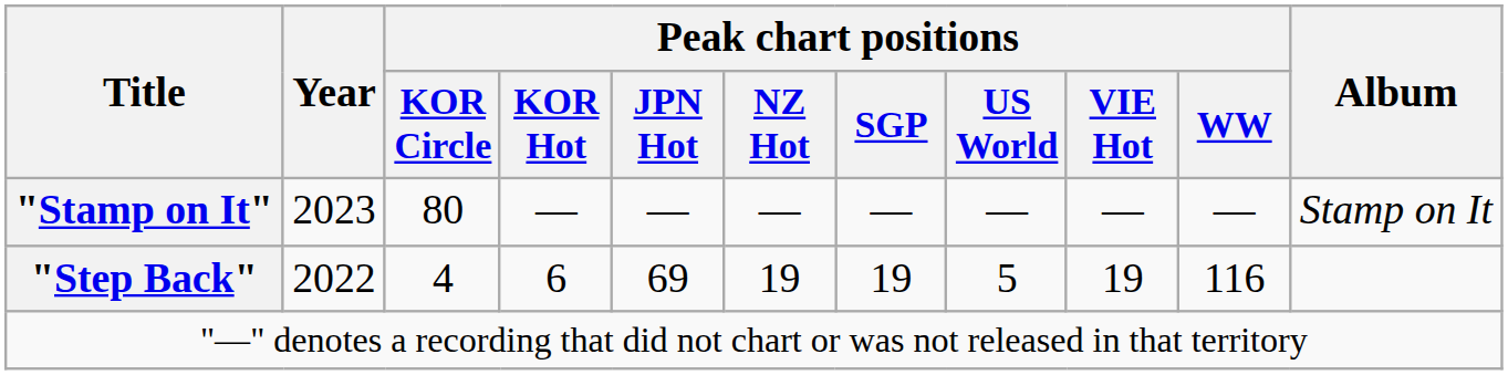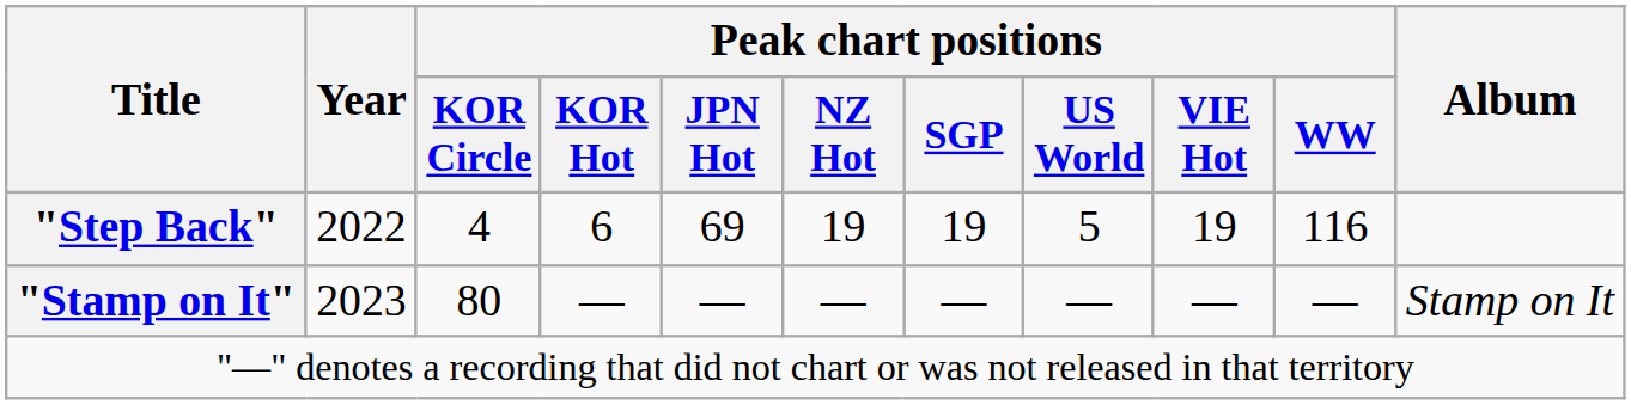 <table class="wikitable plainrowheaders" style="text-align:center">
 <tr>
 <th scope="col" rowspan="2">Title</th>
 <th scope="col" rowspan="2">Year</th>
 <th scope="col" colspan="8">Peak chart positions</th>
 <th scope="col" rowspan="2">Album</th>
 </tr>
 <tr>
 <th scope="col" style="font-size:90%; width:2.5em"><a href='#'>KOR<br>Circle</a><br></th>
 <th scope="col" style="font-size:90%; width:2.5em"><a href='#'>KOR<br>Hot</a><br></th>
 <th scope="col" style="font-size:90%; width:2.5em"><a href='#'>JPN<br>Hot</a><br></th>
 <th scope="col" style="font-size:90%; width:2.5em"><a href='#'>NZ<br>Hot</a><br></th>
 <th scope="col" style="font-size:90%; width:2.5em"><a href='#'>SGP</a><br></th>
 <th scope="col" style="font-size:90%; width:2.5em"><a href='#'>US<br>World</a><br></th>
 <th scope="col" style="font-size:90%; width:2.5em"><a href='#'>VIE<br>Hot</a><br></th>
 <th scope="col" style="font-size:90%; width:2.5em"><a href='#'>WW</a><br></th>
 </tr>
 <tr>
+<th scope="row">"<a href='#'>Step Back</a>"</th>
+<td>2022</td>
+<td>4</td>
+<td>6</td>
+<td>69</td>
+<td>19</td>
+<td>19</td>
+<td>5</td>
+<td>19</td>
+<td>116</td>
+<td></td>
+</tr>
+<tr>
 <th scope="row">"<a href='#'>Stamp on It</a>"</th>
 <td>2023</td>
 <td>80</td>
 <td>—</td>
 <td>—</td>
 <td>—</td>
 <td>—</td>
 <td>—</td>
 <td>—</td>
 <td>—</td>
 <td><em>Stamp on It</em></td>
 </tr>
 <tr>
-<th scope="row">"<a href='#'>Step Back</a>"</th>
-<td>2022</td>
-<td>4</td>
-<td>6</td>
-<td>69</td>
-<td>19</td>
-<td>19</td>
-<td>5</td>
-<td>19</td>
-<td>116</td>
-<td></td>
-</tr>
-<tr>
 <td colspan="11" style="font-size:85%">"—" denotes a recording that did not chart or was not released in that territory</td>
 </tr>
 </table>
